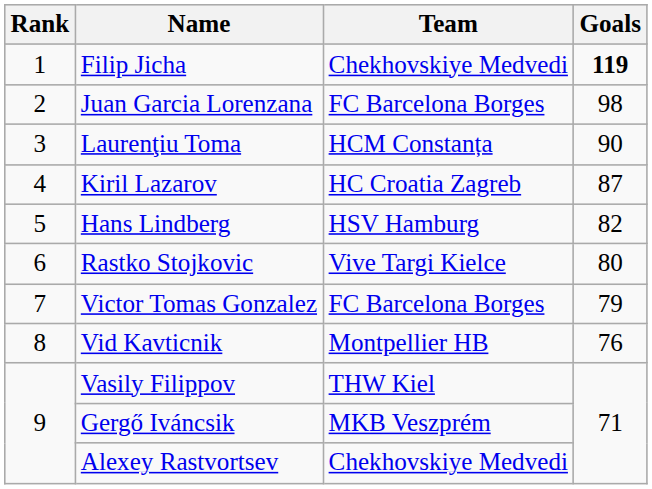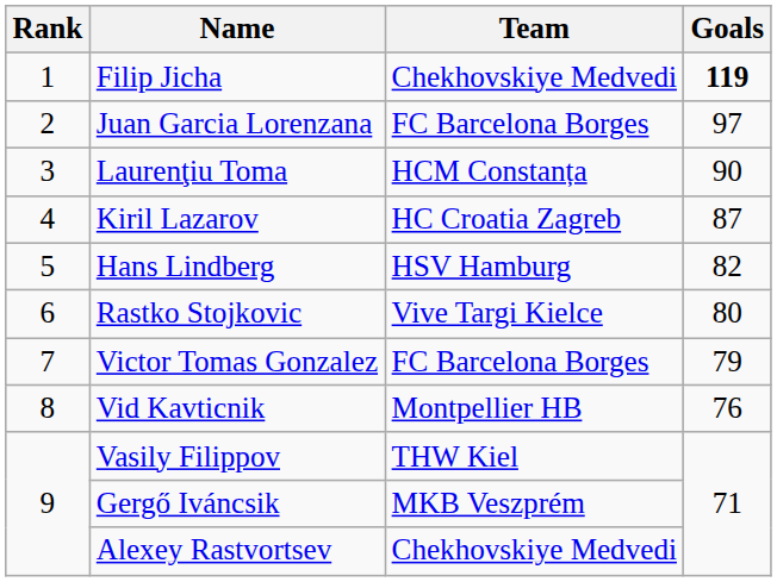 <table class="wikitable" style="text-align: center;">
 <tr>
 <th>Rank</th>
 <th>Name</th>
 <th>Team</th>
 <th>Goals</th>
 </tr>
 <tr>
 <td>1</td>
 <td align="left"> <a href='#'>Filip Jicha</a></td>
 <td align="left"> <a href='#'>Chekhovskiye Medvedi</a></td>
 <td><strong>119</strong></td>
 </tr>
 <tr>
 <td>2</td>
 <td align="left"> <a href='#'>Juan Garcia Lorenzana</a></td>
 <td align="left"> <a href='#'>FC Barcelona Borges</a></td>
-<td>98</td>
+<td>97</td>
 </tr>
 <tr>
 <td>3</td>
 <td align="left"> <a href='#'>Laurenţiu Toma</a></td>
 <td align="left"> <a href='#'>HCM Constanța</a></td>
 <td>90</td>
 </tr>
 <tr>
 <td>4</td>
 <td align="left"> <a href='#'>Kiril Lazarov</a></td>
 <td align="left"> <a href='#'>HC Croatia Zagreb</a></td>
 <td>87</td>
 </tr>
 <tr>
 <td>5</td>
 <td align="left"> <a href='#'>Hans Lindberg</a></td>
 <td align="left"> <a href='#'>HSV Hamburg</a></td>
 <td>82</td>
 </tr>
 <tr>
 <td>6</td>
 <td align="left"> <a href='#'>Rastko Stojkovic</a></td>
 <td align="left"> <a href='#'>Vive Targi Kielce</a></td>
 <td>80</td>
 </tr>
 <tr>
 <td>7</td>
 <td align="left"> <a href='#'>Victor Tomas Gonzalez</a></td>
 <td align="left"> <a href='#'>FC Barcelona Borges</a></td>
 <td>79</td>
 </tr>
 <tr>
 <td>8</td>
 <td align="left"> <a href='#'>Vid Kavticnik</a></td>
 <td align="left"> <a href='#'>Montpellier HB</a></td>
 <td>76</td>
 </tr>
 <tr>
 <td rowspan="3">9</td>
 <td align="left"> <a href='#'>Vasily Filippov</a></td>
 <td align="left"> <a href='#'>THW Kiel</a></td>
 <td rowspan="3">71</td>
 </tr>
 <tr>
 <td align="left"> <a href='#'>Gergő Iváncsik</a></td>
 <td align="left"> <a href='#'>MKB Veszprém</a></td>
 </tr>
 <tr>
 <td align="left"> <a href='#'>Alexey Rastvortsev</a></td>
 <td align="left"> <a href='#'>Chekhovskiye Medvedi</a></td>
 </tr>
 </table>
